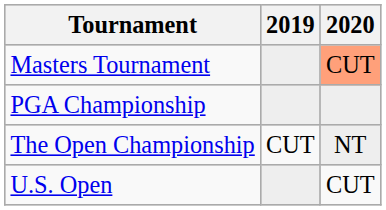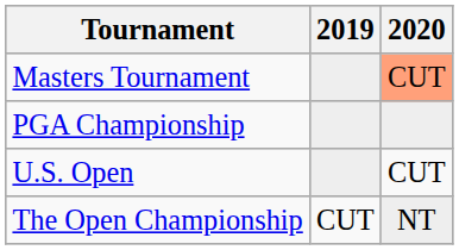 <table class="wikitable" style="font-size:95%;text-align:center;">
 <tr>
 <th>Tournament</th>
 <th>2019</th>
 <th>2020</th>
 </tr>
 <tr>
 <td align=left><a href='#'>Masters Tournament</a></td>
 <td style="background:#eeeeee;"></td>
 <td style="background: lightsalmon;">CUT</td>
 </tr>
 <tr>
 <td align=left><a href='#'>PGA Championship</a></td>
 <td style="background:#eeeeee;"></td>
 <td style="background:#eeeeee;"></td>
 </tr>
 <tr>
+<td align=left><a href='#'>U.S. Open</a></td>
+<td style="background:#eeeeee;"></td>
+<td>CUT</td>
+</tr>
+<tr>
 <td align=left><a href='#'>The Open Championship</a></td>
 <td>CUT</td>
 <td style="background:#eeeeee;">NT</td>
 </tr>
-<tr>
-<td align=left><a href='#'>U.S. Open</a></td>
-<td style="background:#eeeeee;"></td>
-<td>CUT</td>
-</tr>
 </table>
